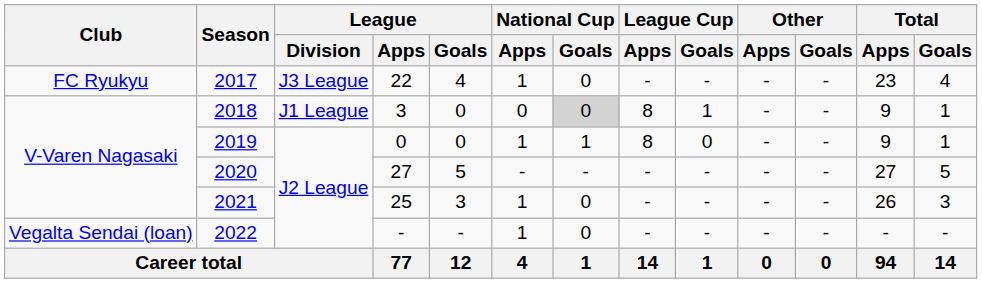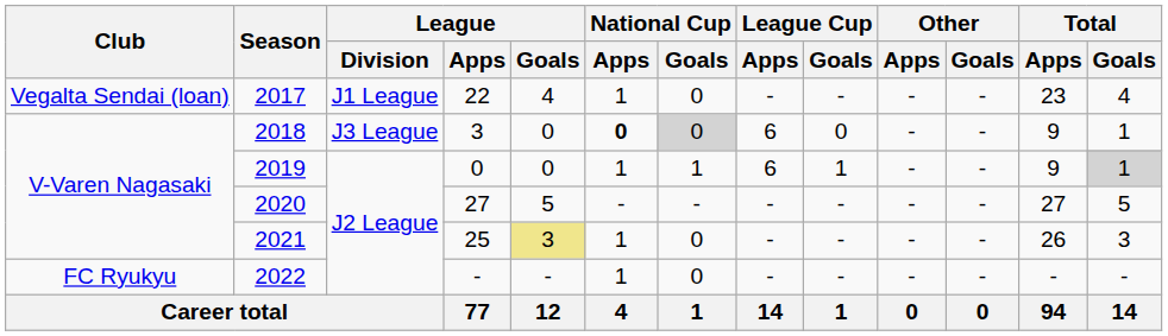 <table class="wikitable" style="text-align: center">
 <tr>
 <th rowspan="2">Club</th>
 <th rowspan="2">Season</th>
 <th colspan="3">League</th>
 <th colspan="2">National Cup</th>
 <th colspan="2">League Cup</th>
 <th colspan="2">Other</th>
 <th colspan="2">Total</th>
 </tr>
 <tr>
 <th>Division</th>
 <th>Apps</th>
 <th>Goals</th>
 <th>Apps</th>
 <th>Goals</th>
 <th>Apps</th>
 <th>Goals</th>
 <th>Apps</th>
 <th>Goals</th>
 <th>Apps</th>
 <th>Goals</th>
 </tr>
 <tr>
-<td><a href='#'>FC Ryukyu</a></td>
+<td><a href='#'>Vegalta Sendai (loan)</a></td>
 <td><a href='#'>2017</a></td>
-<td><a href='#'>J3 League</a></td>
+<td><a href='#'>J1 League</a></td>
 <td>22</td>
 <td>4</td>
 <td>1</td>
 <td>0</td>
 <td>-</td>
 <td>-</td>
 <td>-</td>
 <td>-</td>
 <td>23</td>
 <td>4</td>
 </tr>
 <tr>
 <td rowspan="4"><a href='#'>V-Varen Nagasaki</a></td>
 <td><a href='#'>2018</a></td>
-<td><a href='#'>J1 League</a></td>
+<td><a href='#'>J3 League</a></td>
 <td>3</td>
 <td>0</td>
+<td><strong>0</strong></td>
+<td style="background: lightgrey;">0</td>
+<td>6</td>
 <td>0</td>
-<td style="background: lightgrey;">0</td>
-<td>8</td>
-<td>1</td>
 <td>-</td>
 <td>-</td>
 <td>9</td>
 <td>1</td>
 </tr>
 <tr>
 <td><a href='#'>2019</a></td>
 <td rowspan="4"><a href='#'>J2 League</a></td>
 <td>0</td>
 <td>0</td>
 <td>1</td>
 <td>1</td>
-<td>8</td>
-<td>0</td>
+<td>6</td>
+<td>1</td>
 <td>-</td>
 <td>-</td>
 <td>9</td>
-<td>1</td>
+<td style="background: lightgrey;">1</td>
 </tr>
 <tr>
 <td><a href='#'>2020</a></td>
 <td>27</td>
 <td>5</td>
 <td>-</td>
 <td>-</td>
 <td>-</td>
 <td>-</td>
 <td>-</td>
 <td>-</td>
 <td>27</td>
 <td>5</td>
 </tr>
 <tr>
 <td><a href='#'>2021</a></td>
 <td>25</td>
-<td>3</td>
+<td style="background: khaki;">3</td>
 <td>1</td>
 <td>0</td>
 <td>-</td>
 <td>-</td>
 <td>-</td>
 <td>-</td>
 <td>26</td>
 <td>3</td>
 </tr>
 <tr>
-<td><a href='#'>Vegalta Sendai (loan)</a></td>
+<td><a href='#'>FC Ryukyu</a></td>
 <td><a href='#'>2022</a></td>
 <td>-</td>
 <td>-</td>
 <td>1</td>
 <td>0</td>
 <td>-</td>
 <td>-</td>
 <td>-</td>
 <td>-</td>
 <td>-</td>
 <td>-</td>
 </tr>
 <tr>
 <th colspan=3>Career total</th>
 <th>77</th>
 <th>12</th>
 <th>4</th>
 <th>1</th>
 <th>14</th>
 <th>1</th>
 <th>0</th>
 <th>0</th>
 <th>94</th>
 <th>14</th>
 </tr>
 </table>
